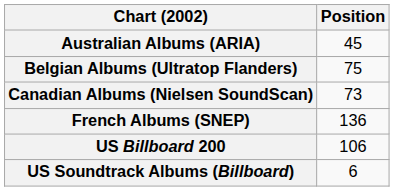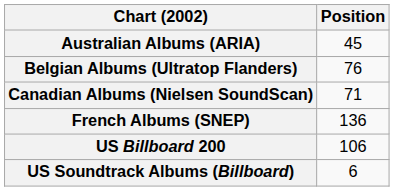 <table class="wikitable plainrowheaders sortable" style="text-align:center">
 <tr>
 <th scope="col">Chart (2002)</th>
 <th scope="col">Position</th>
 </tr>
 <tr>
 <th scope="row">Australian Albums (ARIA)</th>
 <td>45</td>
 </tr>
 <tr>
 <th scope="row">Belgian Albums (Ultratop Flanders)</th>
-<td>75</td>
+<td>76</td>
 </tr>
 <tr>
 <th scope="row">Canadian Albums (Nielsen SoundScan)</th>
-<td>73</td>
+<td>71</td>
 </tr>
 <tr>
 <th scope="row">French Albums (SNEP)</th>
 <td>136</td>
 </tr>
 <tr>
 <th scope="row">US <em>Billboard</em> 200</th>
 <td>106</td>
 </tr>
 <tr>
 <th scope="row">US Soundtrack Albums (<em>Billboard</em>)</th>
 <td>6</td>
 </tr>
 </table>
